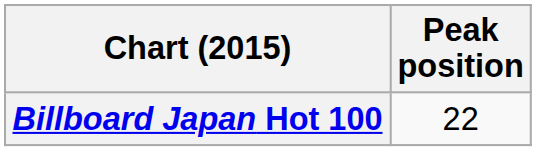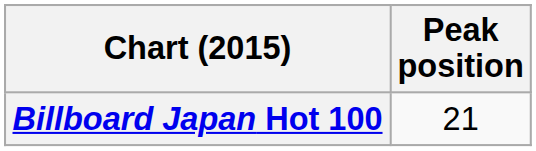 <table class="wikitable sortable plainrowheaders">
 <tr>
 <th scope="col">Chart (2015)</th>
 <th scope="col">Peak<br>position</th>
 </tr>
 <tr>
 <th scope="row"><a href='#'><em>Billboard Japan</em> Hot 100</a></th>
-<td align="center">22</td>
+<td align="center">21</td>
 </tr>
 </table>
